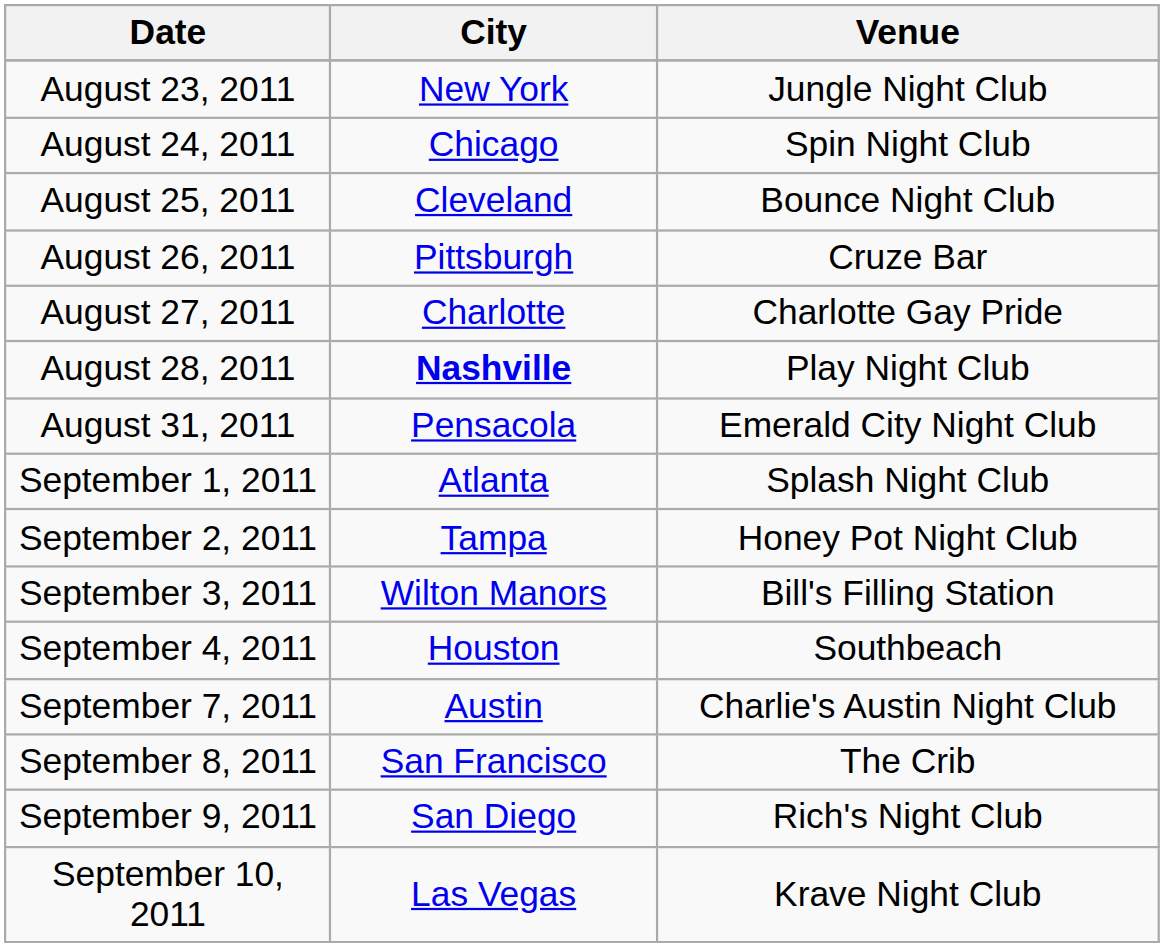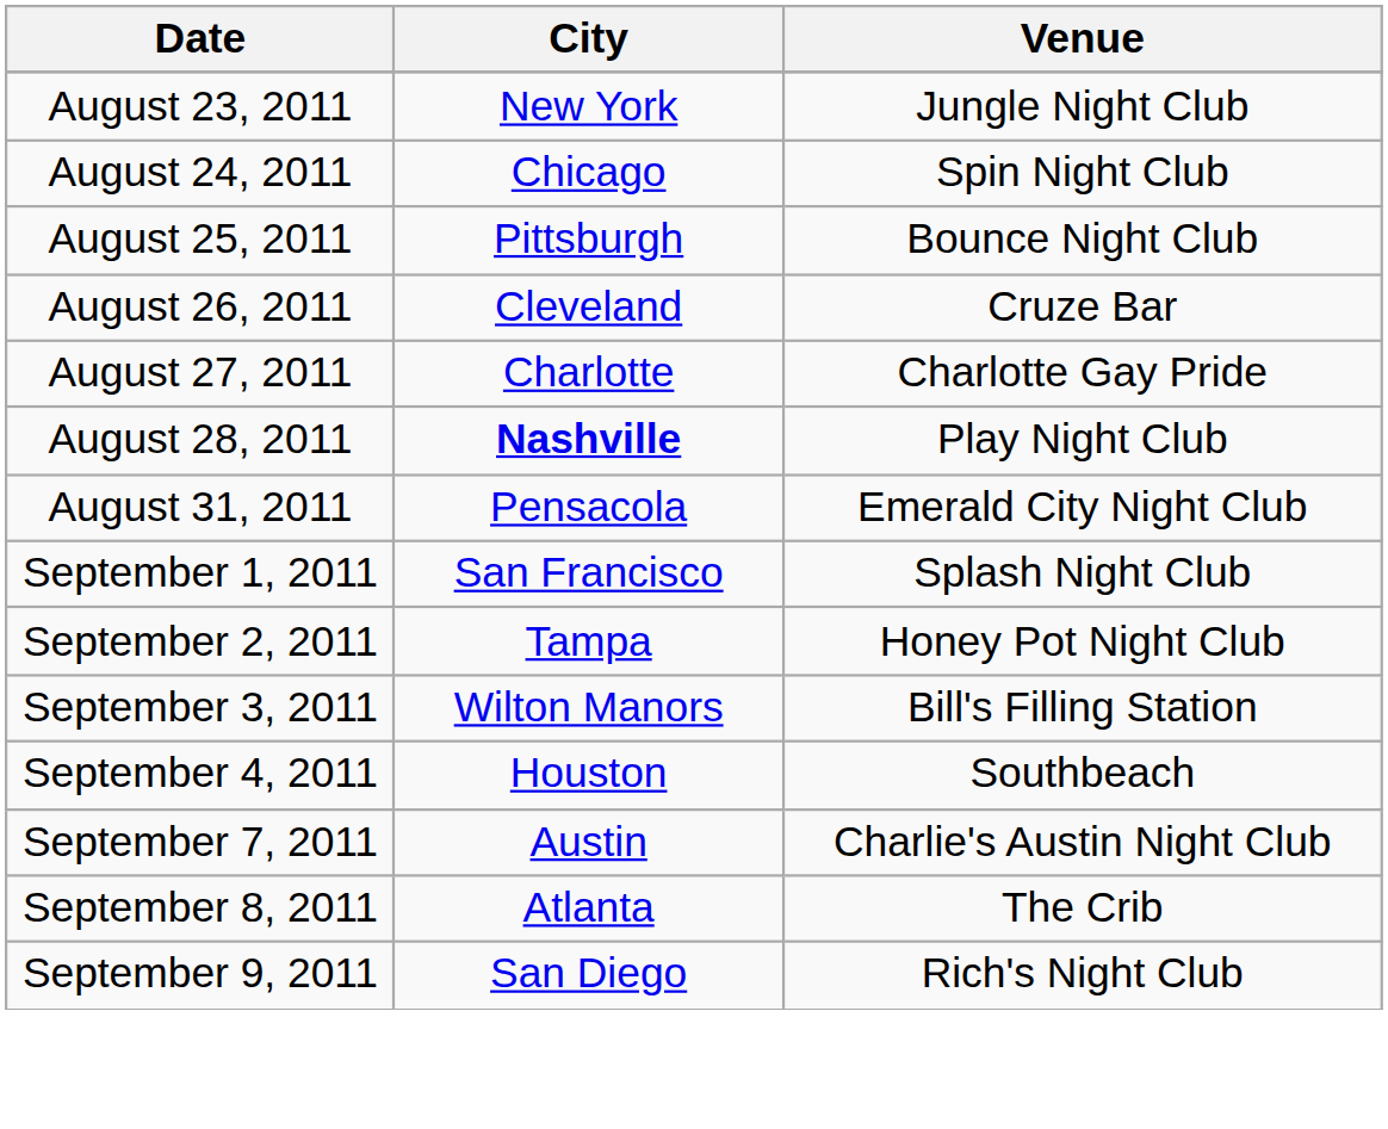 <table class="wikitable" style="text-align:center;">
 <tr>
 <th width="140">Date</th>
 <th width="140">City</th>
 <th width="220">Venue</th>
 </tr>
 <tr style="background:#ddd;">
 </tr>
 <tr>
 <td>August 23, 2011</td>
 <td><a href='#'>New York</a></td>
 <td>Jungle Night Club</td>
 </tr>
 <tr>
 <td>August 24, 2011</td>
 <td><a href='#'>Chicago</a></td>
 <td>Spin Night Club</td>
 </tr>
 <tr>
 <td>August 25, 2011</td>
-<td><a href='#'>Cleveland</a></td>
+<td><a href='#'>Pittsburgh</a></td>
 <td>Bounce Night Club</td>
 </tr>
 <tr>
 <td>August 26, 2011</td>
-<td><a href='#'>Pittsburgh</a></td>
+<td><a href='#'>Cleveland</a></td>
 <td>Cruze Bar</td>
 </tr>
 <tr>
 <td>August 27, 2011</td>
 <td><a href='#'>Charlotte</a></td>
 <td>Charlotte Gay Pride</td>
 </tr>
 <tr>
 <td>August 28, 2011</td>
 <td><strong><a href='#'>Nashville</a></strong></td>
 <td>Play Night Club</td>
 </tr>
 <tr>
 <td>August 31, 2011</td>
 <td><a href='#'>Pensacola</a></td>
 <td>Emerald City Night Club</td>
 </tr>
 <tr>
 <td>September 1, 2011</td>
-<td><a href='#'>Atlanta</a></td>
+<td><a href='#'>San Francisco</a></td>
 <td>Splash Night Club</td>
 </tr>
 <tr>
 <td>September 2, 2011</td>
 <td><a href='#'>Tampa</a></td>
 <td>Honey Pot Night Club</td>
 </tr>
 <tr>
 <td>September 3, 2011</td>
 <td><a href='#'>Wilton Manors</a></td>
 <td>Bill's Filling Station</td>
 </tr>
 <tr>
 <td>September 4, 2011</td>
 <td><a href='#'>Houston</a></td>
 <td>Southbeach</td>
 </tr>
 <tr>
 <td>September 7, 2011</td>
 <td><a href='#'>Austin</a></td>
 <td>Charlie's Austin Night Club</td>
 </tr>
 <tr>
 <td>September 8, 2011</td>
-<td><a href='#'>San Francisco</a></td>
+<td><a href='#'>Atlanta</a></td>
 <td>The Crib</td>
 </tr>
 <tr>
 <td>September 9, 2011</td>
 <td><a href='#'>San Diego</a></td>
 <td>Rich's Night Club</td>
 </tr>
 <tr>
-<td>September 10, 2011</td>
-<td><a href='#'>Las Vegas</a></td>
-<td>Krave Night Club</td>
-</tr>
-<tr>
 </tr>
 </table>
